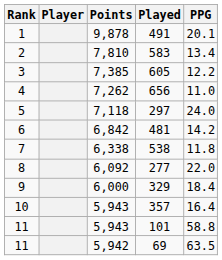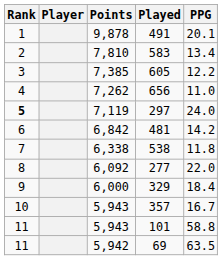 <table class="wikitable sortable plainrowheaders" style="text-align:center;">
 <tr>
 <th>Rank</th>
 <th>Player</th>
 <th>Points</th>
 <th>Played</th>
 <th>PPG</th>
 </tr>
 <tr>
 <td>1</td>
 <th scope="row" style="text-align:left;"></th>
 <td>9,878</td>
 <td>491</td>
 <td>20.1</td>
 </tr>
 <tr>
 <td>2</td>
 <th scope="row" style="text-align:left;"></th>
 <td>7,810</td>
 <td>583</td>
 <td>13.4</td>
 </tr>
 <tr>
 <td>3</td>
 <th scope="row" style="text-align:left;"></th>
 <td>7,385</td>
 <td>605</td>
 <td>12.2</td>
 </tr>
 <tr>
 <td>4</td>
 <th scope="row" style="text-align:left;"></th>
 <td>7,262</td>
 <td>656</td>
 <td>11.0</td>
 </tr>
 <tr>
-<td>5</td>
+<td><strong>5</strong></td>
 <th scope="row" style="text-align:left;"></th>
-<td>7,118</td>
+<td>7,119</td>
 <td>297</td>
 <td>24.0</td>
 </tr>
 <tr>
 <td>6</td>
 <th scope="row" style="text-align:left;"></th>
 <td>6,842</td>
 <td>481</td>
 <td>14.2</td>
 </tr>
 <tr>
 <td>7</td>
 <th scope="row" style="text-align:left;"></th>
 <td>6,338</td>
 <td>538</td>
 <td>11.8</td>
 </tr>
 <tr>
 <td>8</td>
 <th scope="row" style="text-align:left;"></th>
 <td>6,092</td>
 <td>277</td>
 <td>22.0</td>
 </tr>
 <tr>
 <td>9</td>
 <th scope="row" style="text-align:left;"></th>
 <td>6,000</td>
 <td>329</td>
 <td>18.4</td>
 </tr>
 <tr>
 <td>10</td>
 <th scope="row" style="text-align:left;"></th>
 <td>5,943</td>
 <td>357</td>
-<td>16.4</td>
+<td>16.7</td>
 </tr>
 <tr>
 <td>11</td>
 <th scope="row" style="text-align:left;"></th>
 <td>5,943</td>
 <td>101</td>
 <td>58.8</td>
 </tr>
 <tr>
 <td>11</td>
 <th scope="row" style="text-align:left;"></th>
 <td>5,942</td>
 <td>69</td>
 <td>63.5</td>
 </tr>
 </table>
